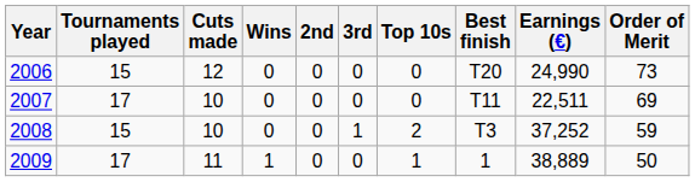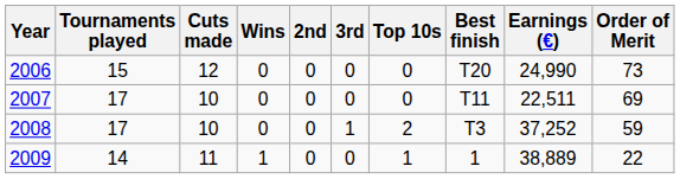 <table class="wikitable" style="text-align:center; font-size: 95%;">
 <tr>
 <th>Year</th>
 <th>Tournaments <br>played</th>
 <th>Cuts <br>made</th>
 <th>Wins</th>
 <th>2nd</th>
 <th>3rd</th>
 <th>Top 10s</th>
 <th>Best <br>finish</th>
 <th>Earnings<br>(<a href='#'>€</a>)</th>
 <th>Order of<br>Merit</th>
 </tr>
 <tr>
 <td><a href='#'>2006</a></td>
 <td>15</td>
 <td>12</td>
 <td>0</td>
 <td>0</td>
 <td>0</td>
 <td>0</td>
 <td>T20</td>
 <td>24,990</td>
 <td>73</td>
 </tr>
 <tr>
 <td><a href='#'>2007</a></td>
 <td>17</td>
 <td>10</td>
 <td>0</td>
 <td>0</td>
 <td>0</td>
 <td>0</td>
 <td>T11</td>
 <td>22,511</td>
 <td>69</td>
 </tr>
 <tr>
 <td><a href='#'>2008</a></td>
-<td>15</td>
+<td>17</td>
 <td>10</td>
 <td>0</td>
 <td>0</td>
 <td>1</td>
 <td>2</td>
 <td>T3</td>
 <td>37,252</td>
 <td>59</td>
 </tr>
 <tr>
 <td><a href='#'>2009</a></td>
-<td>17</td>
+<td>14</td>
 <td>11</td>
 <td>1</td>
 <td>0</td>
 <td>0</td>
 <td>1</td>
 <td>1</td>
 <td>38,889</td>
-<td>50</td>
+<td>22</td>
 </tr>
 </table>
